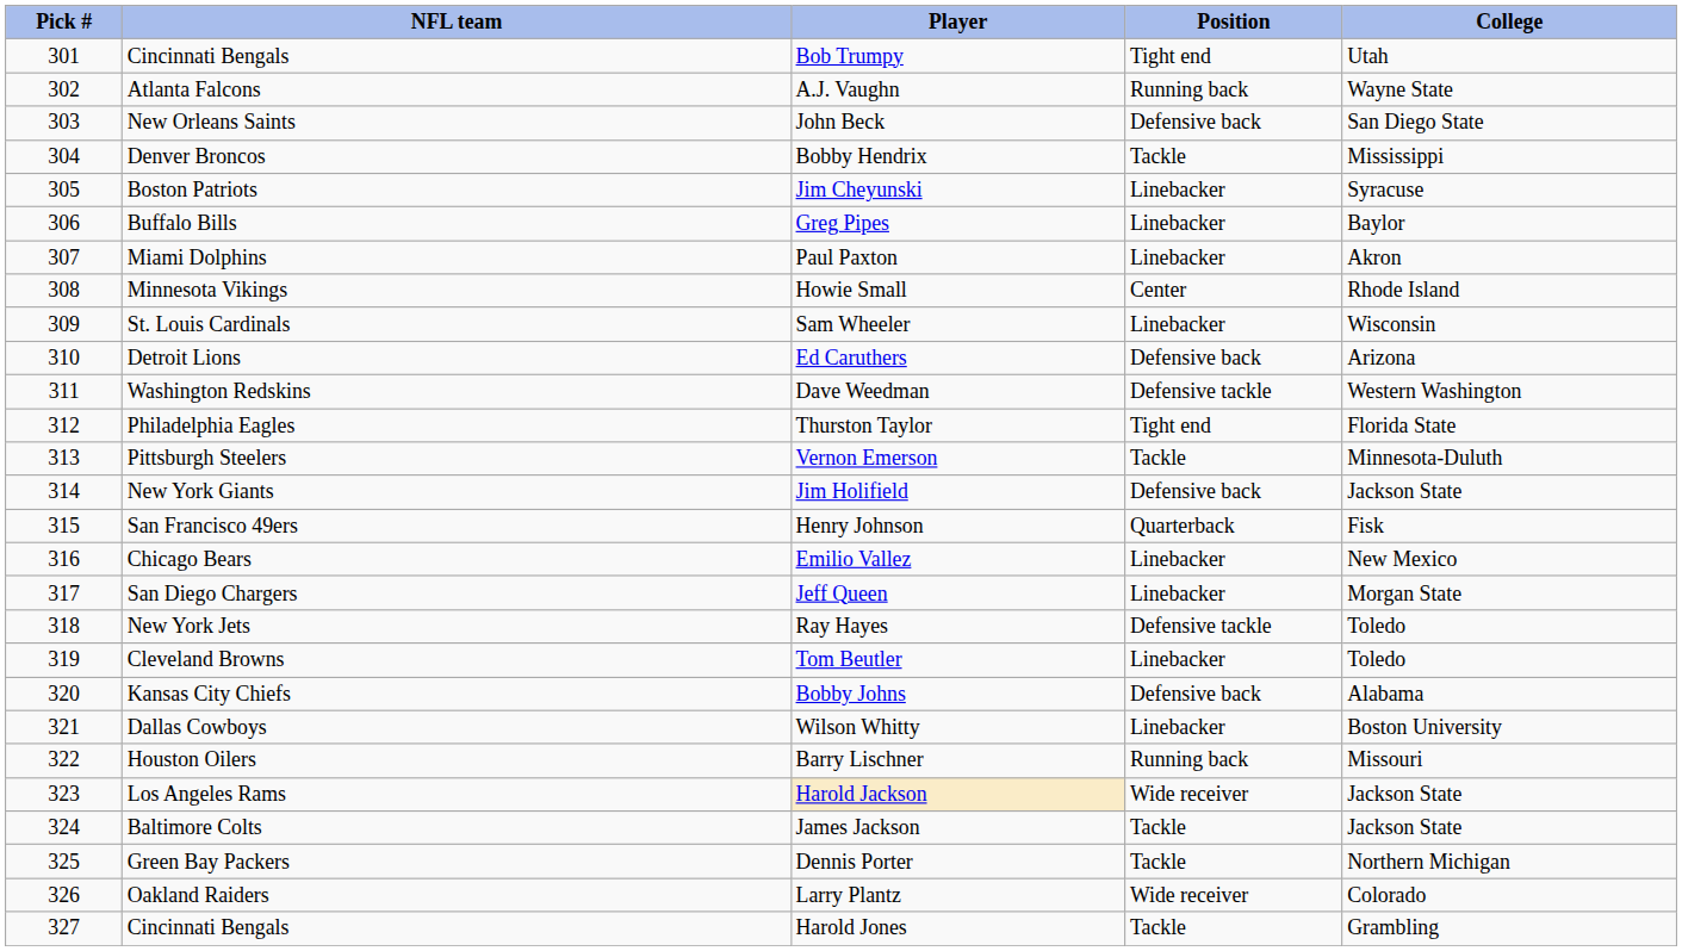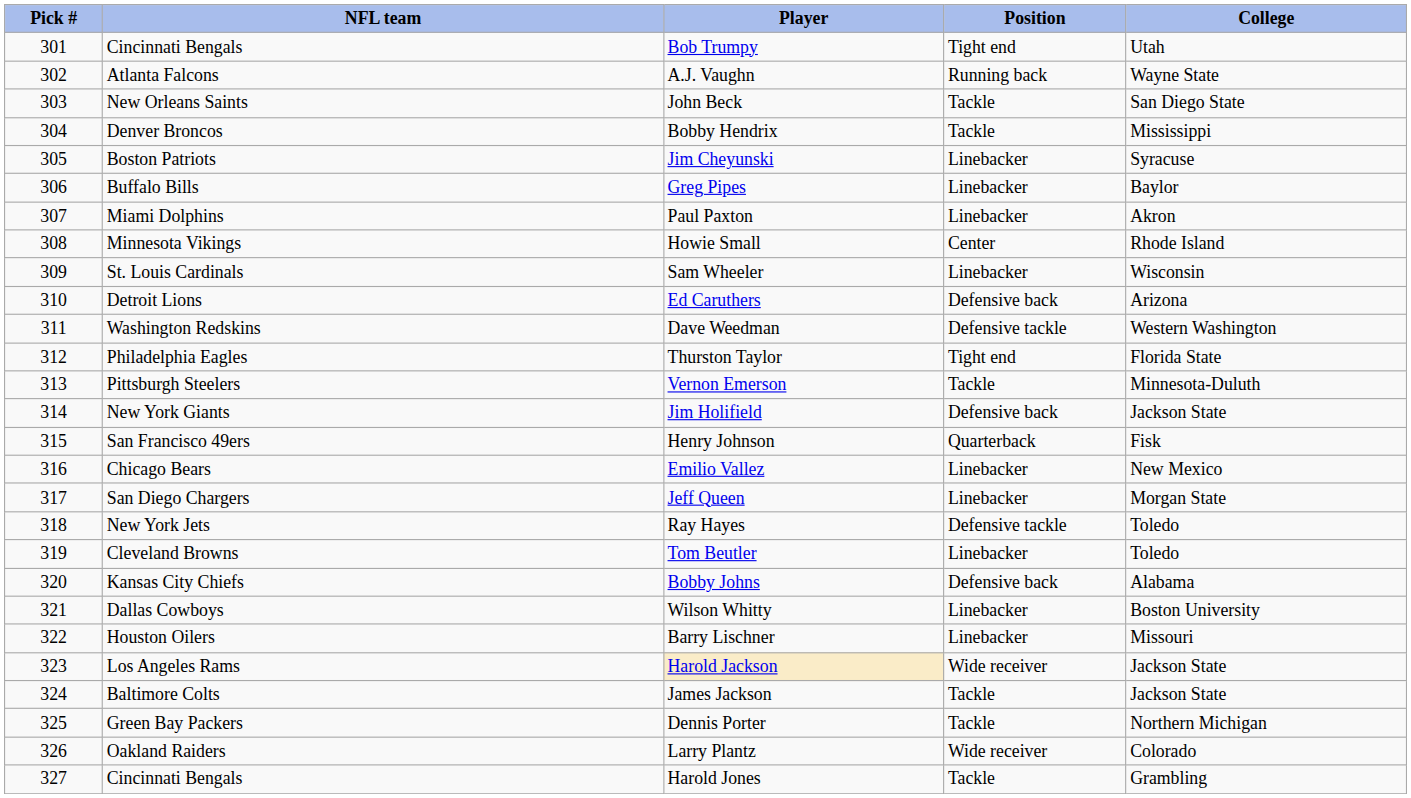 <table class="wikitable sortable sortable" style="width: 100%">
 <tr>
 <th style="background:#A8BDEC;" width=7%>Pick #</th>
 <th width=40% style="background:#A8BDEC;">NFL team</th>
 <th width=20% style="background:#A8BDEC;">Player</th>
 <th width=13% style="background:#A8BDEC;">Position</th>
 <th style="background:#A8BDEC;">College</th>
 </tr>
 <tr>
 <td align=center>301</td>
 <td>Cincinnati Bengals</td>
 <td><a href='#'>Bob Trumpy</a></td>
 <td>Tight end</td>
 <td>Utah</td>
 </tr>
 <tr>
 <td align=center>302</td>
 <td>Atlanta Falcons</td>
 <td>A.J. Vaughn</td>
 <td>Running back</td>
 <td>Wayne State</td>
 </tr>
 <tr>
 <td align=center>303</td>
 <td>New Orleans Saints</td>
 <td>John Beck</td>
-<td>Defensive back</td>
+<td>Tackle</td>
 <td>San Diego State</td>
 </tr>
 <tr>
 <td align=center>304</td>
 <td>Denver Broncos</td>
 <td>Bobby Hendrix</td>
 <td>Tackle</td>
 <td>Mississippi</td>
 </tr>
 <tr>
 <td align=center>305</td>
 <td>Boston Patriots</td>
 <td><a href='#'>Jim Cheyunski</a></td>
 <td>Linebacker</td>
 <td>Syracuse</td>
 </tr>
 <tr>
 <td align=center>306</td>
 <td>Buffalo Bills</td>
 <td><a href='#'>Greg Pipes</a></td>
 <td>Linebacker</td>
 <td>Baylor</td>
 </tr>
 <tr>
 <td align=center>307</td>
 <td>Miami Dolphins</td>
 <td>Paul Paxton</td>
 <td>Linebacker</td>
 <td>Akron</td>
 </tr>
 <tr>
 <td align=center>308</td>
 <td>Minnesota Vikings</td>
 <td>Howie Small</td>
 <td>Center</td>
 <td>Rhode Island</td>
 </tr>
 <tr>
 <td align=center>309</td>
 <td>St. Louis Cardinals</td>
 <td>Sam Wheeler</td>
 <td>Linebacker</td>
 <td>Wisconsin</td>
 </tr>
 <tr>
 <td align=center>310</td>
 <td>Detroit Lions</td>
 <td><a href='#'>Ed Caruthers</a></td>
 <td>Defensive back</td>
 <td>Arizona</td>
 </tr>
 <tr>
 <td align=center>311</td>
 <td>Washington Redskins</td>
 <td>Dave Weedman</td>
 <td>Defensive tackle</td>
 <td>Western Washington</td>
 </tr>
 <tr>
 <td align=center>312</td>
 <td>Philadelphia Eagles</td>
 <td>Thurston Taylor</td>
 <td>Tight end</td>
 <td>Florida State</td>
 </tr>
 <tr>
 <td align=center>313</td>
 <td>Pittsburgh Steelers</td>
 <td><a href='#'>Vernon Emerson</a></td>
 <td>Tackle</td>
 <td>Minnesota-Duluth</td>
 </tr>
 <tr>
 <td align=center>314</td>
 <td>New York Giants</td>
 <td><a href='#'>Jim Holifield</a></td>
 <td>Defensive back</td>
 <td>Jackson State</td>
 </tr>
 <tr>
 <td align=center>315</td>
 <td>San Francisco 49ers</td>
 <td>Henry Johnson</td>
 <td>Quarterback</td>
 <td>Fisk</td>
 </tr>
 <tr>
 <td align=center>316</td>
 <td>Chicago Bears</td>
 <td><a href='#'>Emilio Vallez</a></td>
 <td>Linebacker</td>
 <td>New Mexico</td>
 </tr>
 <tr>
 <td align=center>317</td>
 <td>San Diego Chargers</td>
 <td><a href='#'>Jeff Queen</a></td>
 <td>Linebacker</td>
 <td>Morgan State</td>
 </tr>
 <tr>
 <td align=center>318</td>
 <td>New York Jets</td>
 <td>Ray Hayes</td>
 <td>Defensive tackle</td>
 <td>Toledo</td>
 </tr>
 <tr>
 <td align=center>319</td>
 <td>Cleveland Browns</td>
 <td><a href='#'>Tom Beutler</a></td>
 <td>Linebacker</td>
 <td>Toledo</td>
 </tr>
 <tr>
 <td align=center>320</td>
 <td>Kansas City Chiefs</td>
 <td><a href='#'>Bobby Johns</a></td>
 <td>Defensive back</td>
 <td>Alabama</td>
 </tr>
 <tr>
 <td align=center>321</td>
 <td>Dallas Cowboys</td>
 <td>Wilson Whitty</td>
 <td>Linebacker</td>
 <td>Boston University</td>
 </tr>
 <tr>
 <td align=center>322</td>
 <td>Houston Oilers</td>
 <td>Barry Lischner</td>
-<td>Running back</td>
+<td>Linebacker</td>
 <td>Missouri</td>
 </tr>
 <tr>
 <td align=center>323</td>
 <td>Los Angeles Rams</td>
 <td bgcolor="#faecc8"><a href='#'>Harold Jackson</a></td>
 <td>Wide receiver</td>
 <td>Jackson State</td>
 </tr>
 <tr>
 <td align=center>324</td>
 <td>Baltimore Colts</td>
 <td>James Jackson</td>
 <td>Tackle</td>
 <td>Jackson State</td>
 </tr>
 <tr>
 <td align=center>325</td>
 <td>Green Bay Packers</td>
 <td>Dennis Porter</td>
 <td>Tackle</td>
 <td>Northern Michigan</td>
 </tr>
 <tr>
 <td align=center>326</td>
 <td>Oakland Raiders</td>
 <td>Larry Plantz</td>
 <td>Wide receiver</td>
 <td>Colorado</td>
 </tr>
 <tr>
 <td align=center>327</td>
 <td>Cincinnati Bengals</td>
 <td>Harold Jones</td>
 <td>Tackle</td>
 <td>Grambling</td>
 </tr>
 </table>
